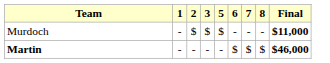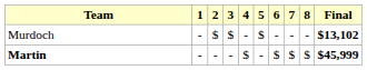 <table class="wikitable">
 <tr align=center bgcolor="#ffffcc">
 <td width=12><strong>Team</strong></td>
 <td width=12><strong>1</strong></td>
 <td width=12><strong>2</strong></td>
 <td width=12><strong>3</strong></td>
+<td width=12><strong>4</strong></td>
 <td width=12><strong>5</strong></td>
 <td width=12><strong>6</strong></td>
 <td width=12><strong>7</strong></td>
 <td width=12><strong>8</strong></td>
 <td><strong>Final</strong></td>
 </tr>
 <tr align=center bgcolor="FFFFFF">
 <td align=left width=230 nowrap>Murdoch </td>
 <td>-</td>
 <td>$</td>
 <td>$</td>
+<td>-</td>
 <td>$</td>
 <td>-</td>
 <td>-</td>
 <td>-</td>
-<td><strong>$11,000</strong></td>
+<td><strong>$13,102</strong></td>
 </tr>
 <tr align=center bgcolor="FFFFFF">
 <td align=left width=230 nowrap><strong>Martin</strong></td>
 <td>-</td>
 <td>-</td>
 <td>-</td>
+<td>$</td>
 <td>-</td>
 <td>$</td>
 <td>$</td>
 <td>$</td>
-<td><strong>$46,000</strong></td>
+<td><strong>$45,999</strong></td>
 </tr>
 </table>
